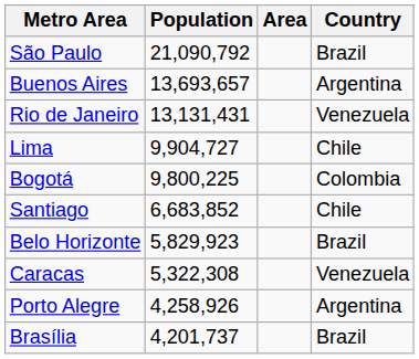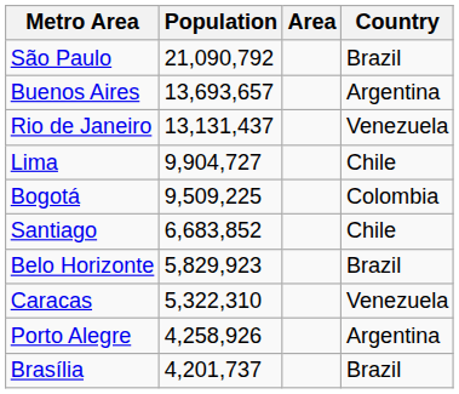 <table class="sortable wikitable">
 <tr>
 <th>Metro Area</th>
 <th>Population</th>
 <th>Area</th>
 <th>Country</th>
 </tr>
 <tr>
 <td><a href='#'>São Paulo</a></td>
 <td>21,090,792</td>
 <td></td>
 <td>Brazil</td>
 </tr>
 <tr>
 <td><a href='#'>Buenos Aires</a></td>
 <td>13,693,657</td>
 <td></td>
 <td>Argentina</td>
 </tr>
 <tr>
 <td><a href='#'>Rio de Janeiro</a></td>
-<td>13,131,431</td>
+<td>13,131,437</td>
 <td></td>
 <td>Venezuela</td>
 </tr>
 <tr>
 <td><a href='#'>Lima</a></td>
 <td>9,904,727</td>
 <td></td>
 <td>Chile</td>
 </tr>
 <tr>
 <td><a href='#'>Bogotá</a></td>
-<td>9,800,225</td>
+<td>9,509,225</td>
 <td></td>
 <td>Colombia</td>
 </tr>
 <tr>
 <td><a href='#'>Santiago</a></td>
 <td>6,683,852</td>
 <td></td>
 <td>Chile</td>
 </tr>
 <tr>
 <td><a href='#'>Belo Horizonte</a></td>
 <td>5,829,923</td>
 <td></td>
 <td>Brazil</td>
 </tr>
 <tr>
 <td><a href='#'>Caracas</a></td>
-<td>5,322,308</td>
+<td>5,322,310</td>
 <td></td>
 <td>Venezuela</td>
 </tr>
 <tr>
 <td><a href='#'>Porto Alegre</a></td>
 <td>4,258,926</td>
 <td></td>
 <td>Argentina</td>
 </tr>
 <tr>
 <td><a href='#'>Brasília</a></td>
 <td>4,201,737</td>
 <td></td>
 <td>Brazil</td>
 </tr>
 </table>
